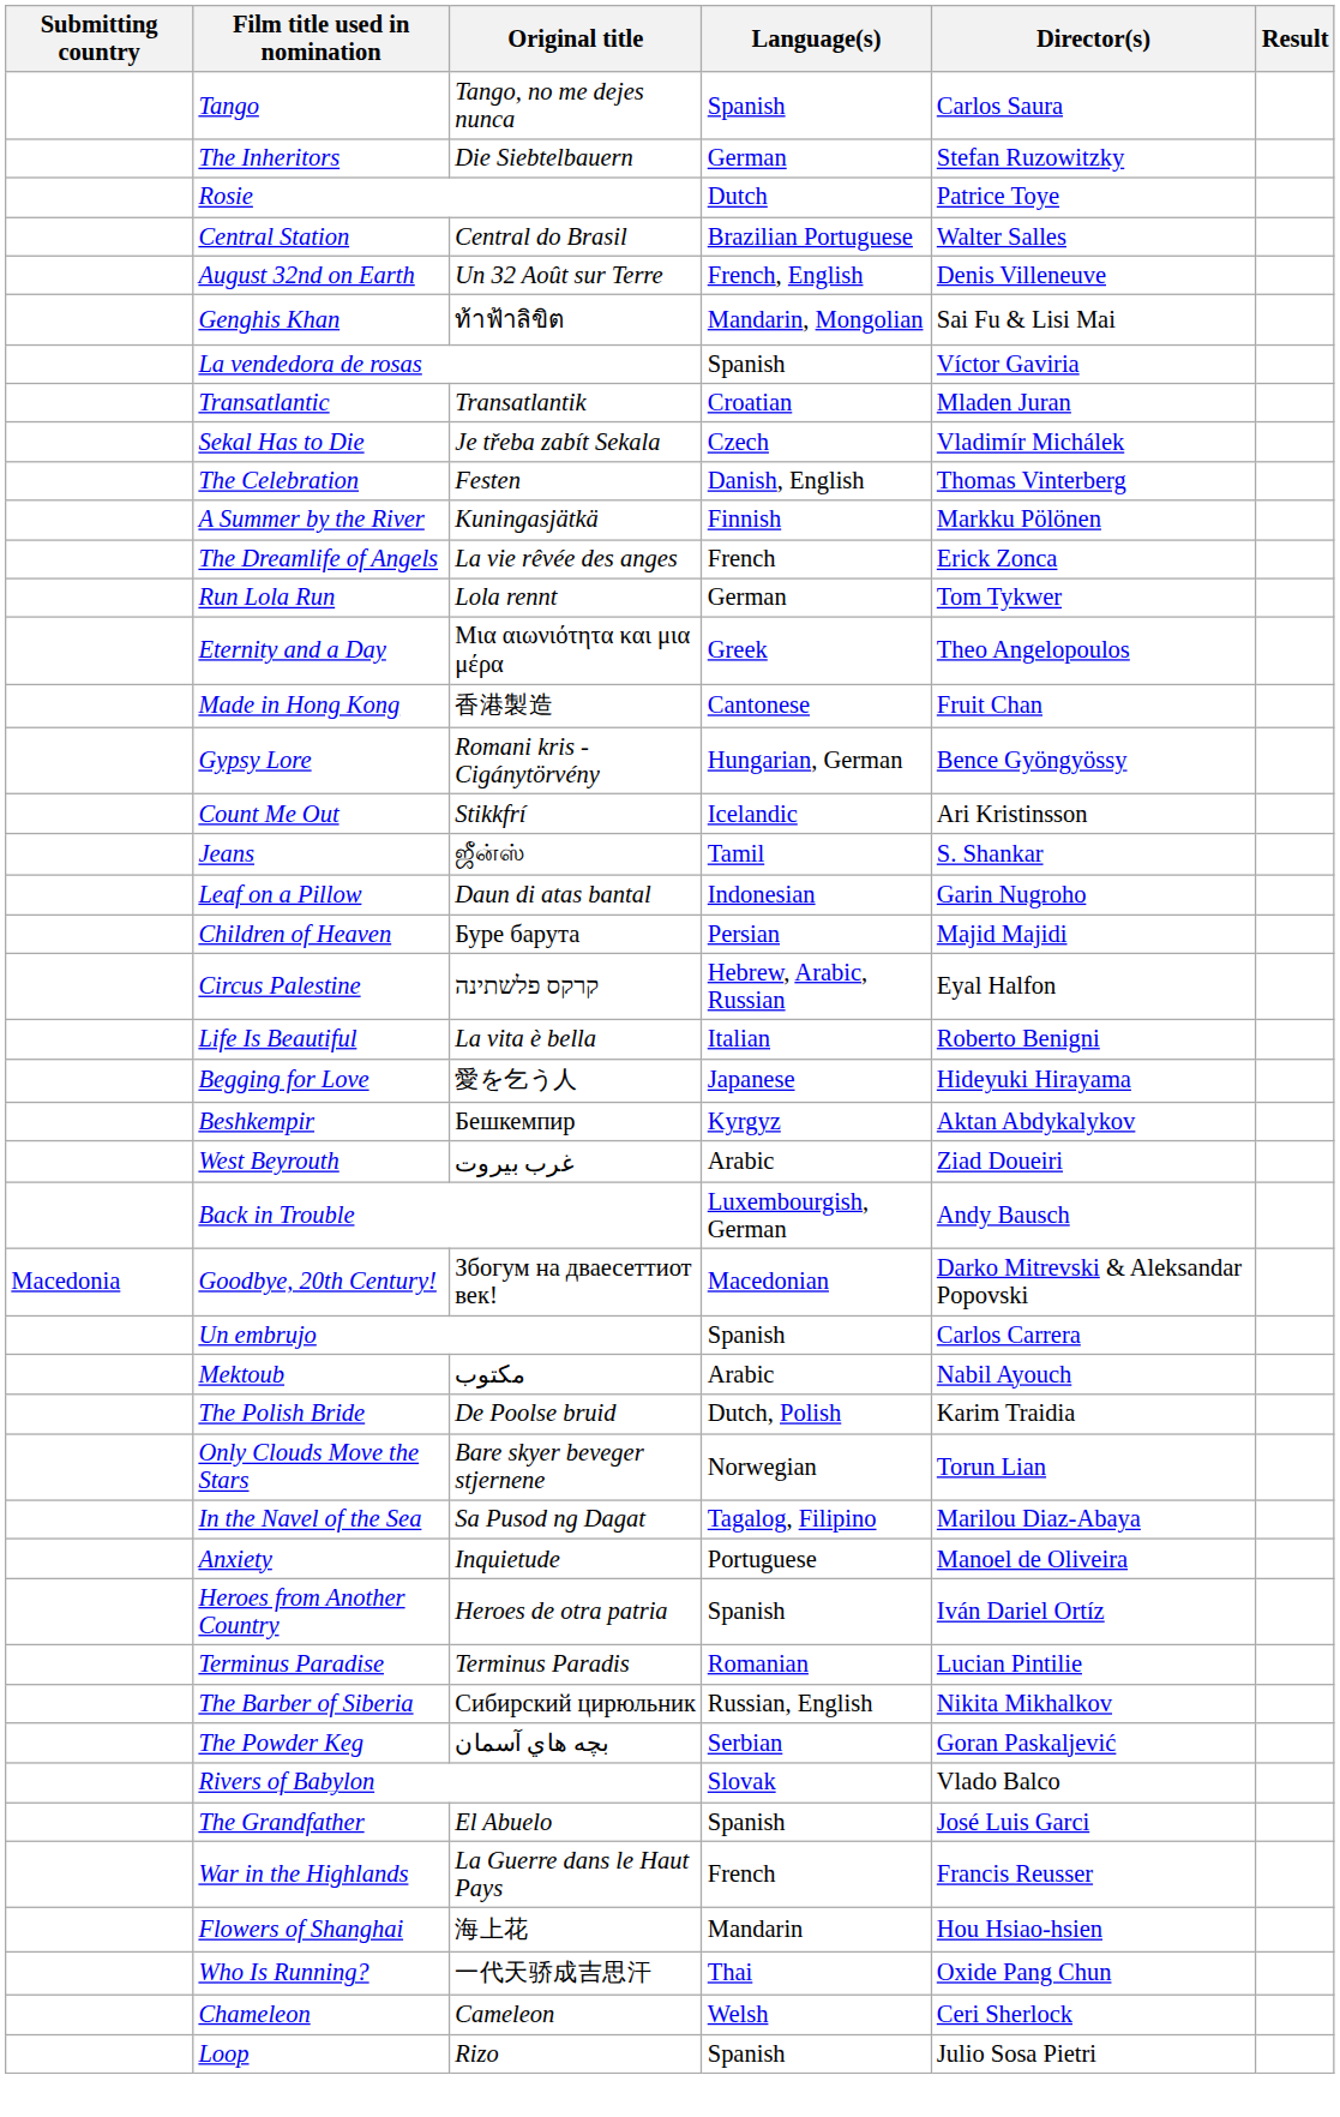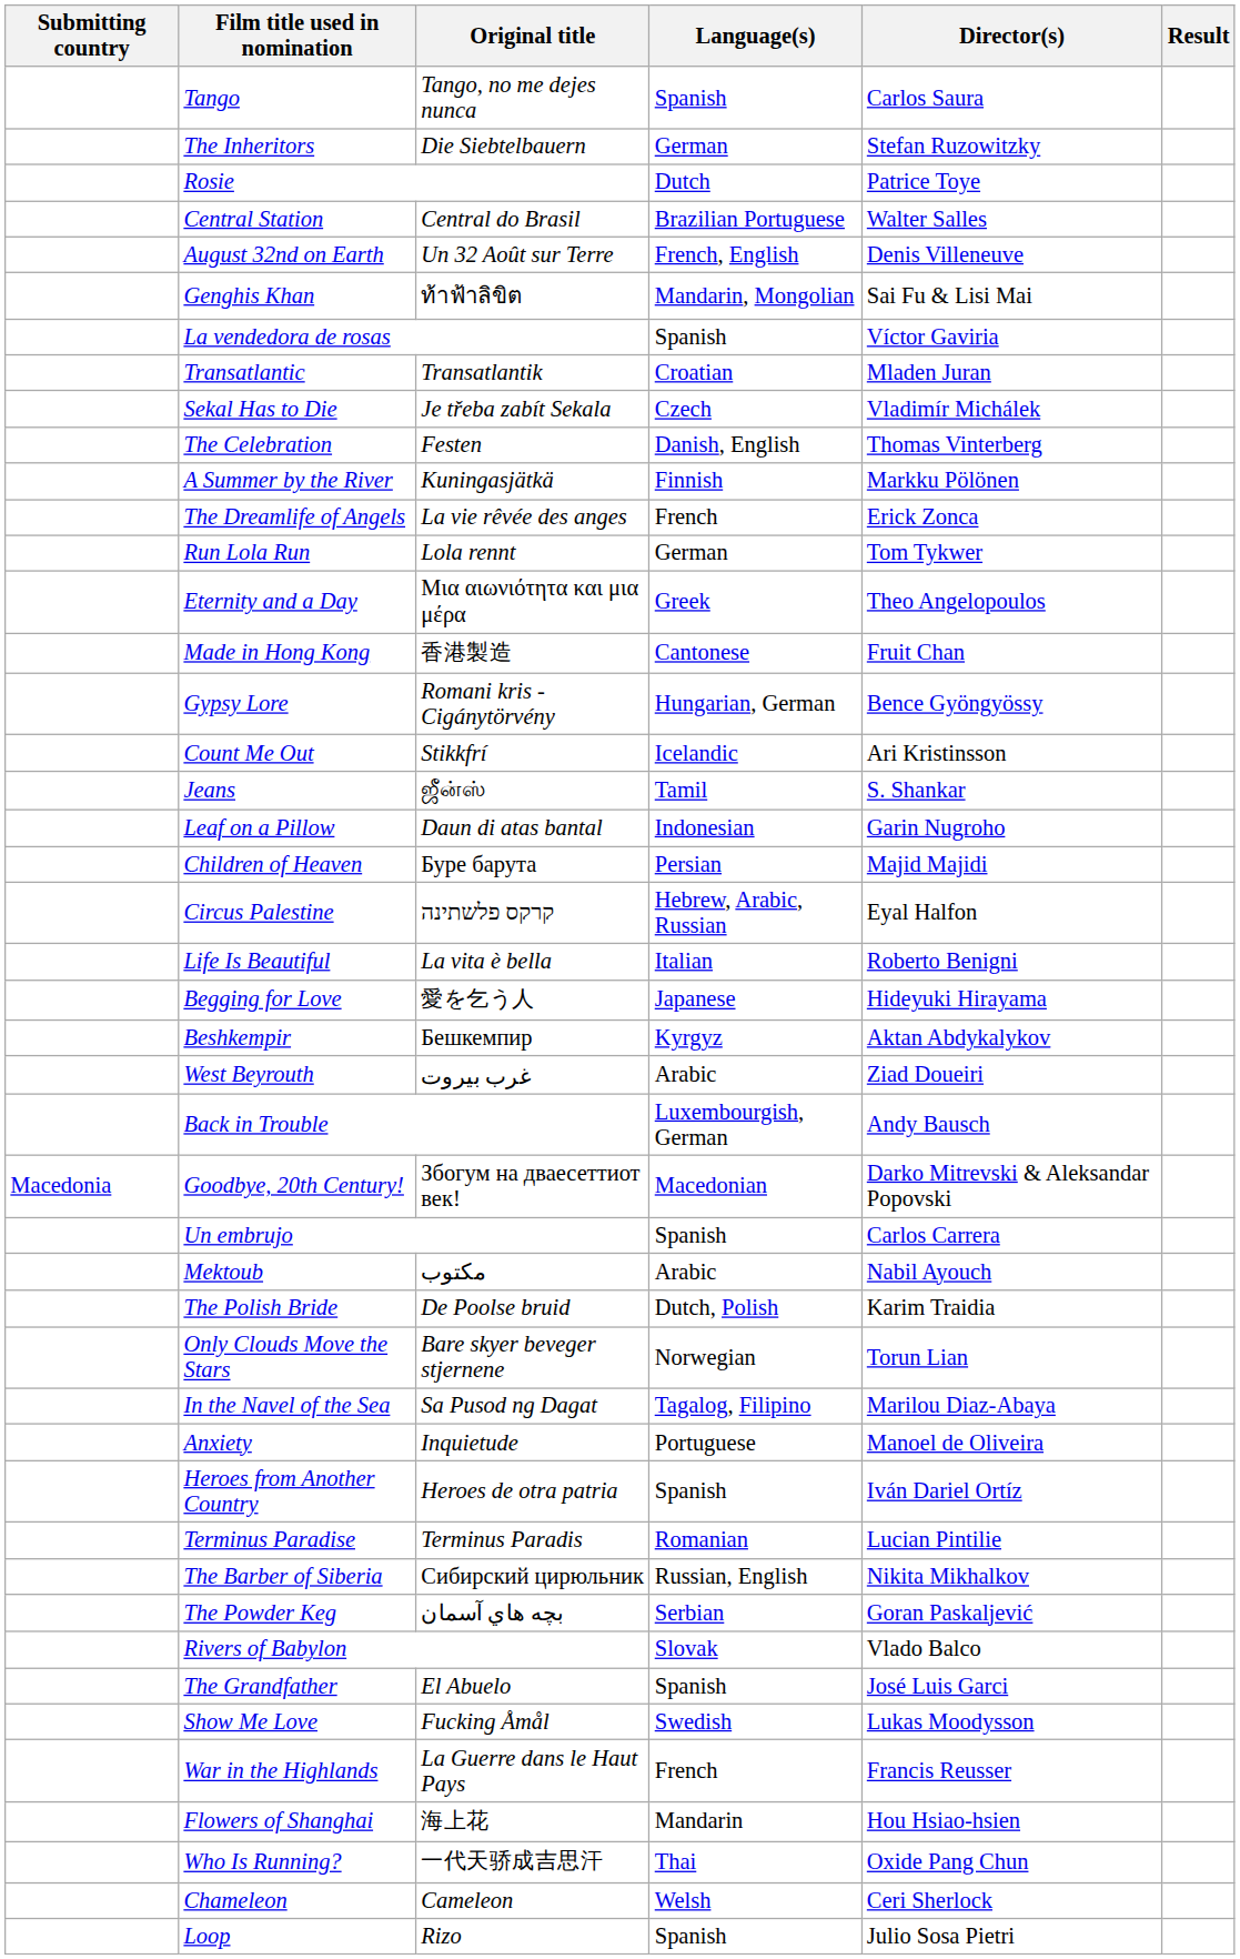 <table class="wikitable sortable" width="98%" style="background:#ffffff;">
 <tr>
 <th>Submitting country</th>
 <th>Film title used in nomination</th>
 <th>Original title</th>
 <th>Language(s)</th>
 <th>Director(s)</th>
 <th>Result</th>
 </tr>
 <tr>
 <td></td>
 <td><em><a href='#'>Tango</a></em></td>
 <td><em>Tango, no me dejes nunca</em></td>
 <td><a href='#'>Spanish</a></td>
 <td><a href='#'>Carlos Saura</a></td>
 <td></td>
 </tr>
 <tr>
 <td></td>
 <td><em><a href='#'>The Inheritors</a></em></td>
 <td><em>Die Siebtelbauern</em></td>
 <td><a href='#'>German</a></td>
 <td><a href='#'>Stefan Ruzowitzky</a></td>
 <td></td>
 </tr>
 <tr>
 <td></td>
 <td colspan="2"><em><a href='#'>Rosie</a></em></td>
 <td><a href='#'>Dutch</a></td>
 <td><a href='#'>Patrice Toye</a></td>
 <td></td>
 </tr>
 <tr>
 <td></td>
 <td><em><a href='#'>Central Station</a></em></td>
 <td><em>Central do Brasil</em></td>
 <td><a href='#'>Brazilian Portuguese</a></td>
 <td><a href='#'>Walter Salles</a></td>
 <td></td>
 </tr>
 <tr>
 <td></td>
 <td><em><a href='#'>August 32nd on Earth</a></em></td>
 <td><em>Un 32 Août sur Terre</em></td>
 <td><a href='#'>French</a>, <a href='#'>English</a></td>
 <td><a href='#'>Denis Villeneuve</a></td>
 <td></td>
 </tr>
 <tr>
 <td></td>
 <td><em><a href='#'>Genghis Khan</a></em></td>
 <td>ท้าฟ้าลิขิต</td>
 <td><a href='#'>Mandarin</a>, <a href='#'>Mongolian</a></td>
 <td>Sai Fu & Lisi Mai</td>
 <td></td>
 </tr>
 <tr>
 <td></td>
 <td colspan="2"><em><a href='#'>La vendedora de rosas</a></em></td>
 <td>Spanish</td>
 <td><a href='#'>Víctor Gaviria</a></td>
 <td></td>
 </tr>
 <tr>
 <td></td>
 <td><em><a href='#'>Transatlantic</a></em></td>
 <td><em>Transatlantik</em></td>
 <td><a href='#'>Croatian</a></td>
 <td><a href='#'>Mladen Juran</a></td>
 <td></td>
 </tr>
 <tr>
 <td></td>
 <td><em><a href='#'>Sekal Has to Die</a></em></td>
 <td><em>Je třeba zabít Sekala</em></td>
 <td><a href='#'>Czech</a></td>
 <td><a href='#'>Vladimír Michálek</a></td>
 <td></td>
 </tr>
 <tr>
 <td></td>
 <td><em><a href='#'>The Celebration</a></em></td>
 <td><em>Festen</em></td>
 <td><a href='#'>Danish</a>, English</td>
 <td><a href='#'>Thomas Vinterberg</a></td>
 <td></td>
 </tr>
 <tr>
 <td></td>
 <td><em><a href='#'>A Summer by the River</a></em></td>
 <td><em>Kuningasjätkä</em></td>
 <td><a href='#'>Finnish</a></td>
 <td><a href='#'>Markku Pölönen</a></td>
 <td></td>
 </tr>
 <tr>
 <td></td>
 <td><em><a href='#'>The Dreamlife of Angels</a></em></td>
 <td><em>La vie rêvée des anges</em></td>
 <td>French</td>
 <td><a href='#'>Erick Zonca</a></td>
 <td></td>
 </tr>
 <tr>
 <td></td>
 <td><em><a href='#'>Run Lola Run</a></em></td>
 <td><em>Lola rennt</em></td>
 <td>German</td>
 <td><a href='#'>Tom Tykwer</a></td>
 <td></td>
 </tr>
 <tr>
 <td></td>
 <td><em><a href='#'>Eternity and a Day</a></em></td>
 <td>Μια αιωνιότητα και μια μέρα</td>
 <td><a href='#'>Greek</a></td>
 <td><a href='#'>Theo Angelopoulos</a></td>
 <td></td>
 </tr>
 <tr>
 <td></td>
 <td><em><a href='#'>Made in Hong Kong</a></em></td>
 <td>香港製造</td>
 <td><a href='#'>Cantonese</a></td>
 <td><a href='#'>Fruit Chan</a></td>
 <td></td>
 </tr>
 <tr>
 <td></td>
 <td><em><a href='#'>Gypsy Lore</a></em></td>
 <td><em>Romani kris - Cigánytörvény</em></td>
 <td><a href='#'>Hungarian</a>, German</td>
 <td><a href='#'>Bence Gyöngyössy</a></td>
 <td></td>
 </tr>
 <tr>
 <td></td>
 <td><em><a href='#'>Count Me Out</a></em></td>
 <td><em>Stikkfrí</em></td>
 <td><a href='#'>Icelandic</a></td>
 <td>Ari Kristinsson</td>
 <td></td>
 </tr>
 <tr>
 <td></td>
 <td><em><a href='#'>Jeans</a></em></td>
 <td>ஜீன்ஸ்</td>
 <td><a href='#'>Tamil</a></td>
 <td><a href='#'>S. Shankar</a></td>
 <td></td>
 </tr>
 <tr>
 <td></td>
 <td><em><a href='#'>Leaf on a Pillow</a></em></td>
 <td><em>Daun di atas bantal</em></td>
 <td><a href='#'>Indonesian</a></td>
 <td><a href='#'>Garin Nugroho</a></td>
 <td></td>
 </tr>
 <tr>
 <td></td>
 <td><em><a href='#'>Children of Heaven</a></em></td>
 <td>Буре барута</td>
 <td><a href='#'>Persian</a></td>
 <td><a href='#'>Majid Majidi</a></td>
 <td></td>
 </tr>
 <tr>
 <td></td>
 <td><em><a href='#'>Circus Palestine</a></em></td>
 <td>קרקס פלשתינה</td>
 <td><a href='#'>Hebrew</a>, <a href='#'>Arabic</a>, <a href='#'>Russian</a></td>
 <td>Eyal Halfon</td>
 <td></td>
 </tr>
 <tr>
 <td></td>
 <td><em><a href='#'>Life Is Beautiful</a></em></td>
 <td><em>La vita è bella</em></td>
 <td><a href='#'>Italian</a></td>
 <td><a href='#'>Roberto Benigni</a></td>
 <td></td>
 </tr>
 <tr>
 <td></td>
 <td><em><a href='#'>Begging for Love</a></em></td>
 <td>愛を乞う人</td>
 <td><a href='#'>Japanese</a></td>
 <td><a href='#'>Hideyuki Hirayama</a></td>
 <td></td>
 </tr>
 <tr>
 <td></td>
 <td><em><a href='#'>Beshkempir</a></em></td>
 <td>Бешкемпир</td>
 <td><a href='#'>Kyrgyz</a></td>
 <td><a href='#'>Aktan Abdykalykov</a></td>
 <td></td>
 </tr>
 <tr>
 <td></td>
 <td><em><a href='#'>West Beyrouth</a></em></td>
 <td>غرب بيروت</td>
 <td>Arabic</td>
 <td><a href='#'>Ziad Doueiri</a></td>
 <td></td>
 </tr>
 <tr>
 <td></td>
 <td colspan="2"><em><a href='#'>Back in Trouble</a></em></td>
 <td><a href='#'>Luxembourgish</a>, German</td>
 <td><a href='#'>Andy Bausch</a></td>
 <td></td>
 </tr>
 <tr>
 <td> <a href='#'>Macedonia</a></td>
 <td><em><a href='#'>Goodbye, 20th Century!</a></em></td>
 <td>Збогум на дваесеттиот век!</td>
 <td><a href='#'>Macedonian</a></td>
 <td><a href='#'>Darko Mitrevski</a> & Aleksandar Popovski</td>
 <td></td>
 </tr>
 <tr>
 <td></td>
 <td colspan="2"><em><a href='#'>Un embrujo</a></em></td>
 <td>Spanish</td>
 <td><a href='#'>Carlos Carrera</a></td>
 <td></td>
 </tr>
 <tr>
 <td></td>
 <td><em><a href='#'>Mektoub</a></em></td>
 <td>مكتوب</td>
 <td>Arabic</td>
 <td><a href='#'>Nabil Ayouch</a></td>
 <td></td>
 </tr>
 <tr>
 <td></td>
 <td><em><a href='#'>The Polish Bride</a></em></td>
 <td><em>De Poolse bruid</em></td>
 <td>Dutch, <a href='#'>Polish</a></td>
 <td>Karim Traidia</td>
 <td></td>
 </tr>
 <tr>
 <td></td>
 <td><em><a href='#'>Only Clouds Move the Stars</a></em></td>
 <td><em>Bare skyer beveger stjernene</em></td>
 <td>Norwegian</td>
 <td><a href='#'>Torun Lian</a></td>
 <td></td>
 </tr>
 <tr>
 <td></td>
 <td><em><a href='#'>In the Navel of the Sea</a></em></td>
 <td><em>Sa Pusod ng Dagat</em></td>
 <td><a href='#'>Tagalog</a>, <a href='#'>Filipino</a></td>
 <td><a href='#'>Marilou Diaz-Abaya</a></td>
 <td></td>
 </tr>
 <tr>
 <td></td>
 <td><em><a href='#'>Anxiety</a></em></td>
 <td><em>Inquietude</em></td>
 <td>Portuguese</td>
 <td><a href='#'>Manoel de Oliveira</a></td>
 <td></td>
 </tr>
 <tr>
 <td></td>
 <td><em><a href='#'>Heroes from Another Country</a></em></td>
 <td><em>Heroes de otra patria</em></td>
 <td>Spanish</td>
 <td><a href='#'>Iván Dariel Ortíz</a></td>
 <td></td>
 </tr>
 <tr>
 <td></td>
 <td><em><a href='#'>Terminus Paradise</a></em></td>
 <td><em>Terminus Paradis</em></td>
 <td><a href='#'>Romanian</a></td>
 <td><a href='#'>Lucian Pintilie</a></td>
 <td></td>
 </tr>
 <tr>
 <td></td>
 <td><em><a href='#'>The Barber of Siberia</a></em></td>
 <td>Сибирский цирюльник</td>
 <td>Russian, English</td>
 <td><a href='#'>Nikita Mikhalkov</a></td>
 <td></td>
 </tr>
 <tr>
 <td></td>
 <td><em><a href='#'>The Powder Keg</a></em></td>
 <td>بچه هاي آسمان</td>
 <td><a href='#'>Serbian</a></td>
 <td><a href='#'>Goran Paskaljević</a></td>
 <td></td>
 </tr>
 <tr>
 <td></td>
 <td colspan="2"><em><a href='#'>Rivers of Babylon</a></em></td>
 <td><a href='#'>Slovak</a></td>
 <td>Vlado Balco</td>
 <td></td>
 </tr>
 <tr>
 <td></td>
 <td><em><a href='#'>The Grandfather</a></em></td>
 <td><em>El Abuelo</em></td>
 <td>Spanish</td>
 <td><a href='#'>José Luis Garci</a></td>
 <td></td>
 </tr>
 <tr>
 <td></td>
+<td><em><a href='#'>Show Me Love</a></em></td>
+<td><em>Fucking Åmål</em></td>
+<td><a href='#'>Swedish</a></td>
+<td><a href='#'>Lukas Moodysson</a></td>
+<td></td>
+</tr>
+<tr>
+<td></td>
 <td><em><a href='#'>War in the Highlands</a></em></td>
 <td><em>La Guerre dans le Haut Pays</em></td>
 <td>French</td>
 <td><a href='#'>Francis Reusser</a></td>
 <td></td>
 </tr>
 <tr>
 <td></td>
 <td><em><a href='#'>Flowers of Shanghai</a></em></td>
 <td>海上花</td>
 <td>Mandarin</td>
 <td><a href='#'>Hou Hsiao-hsien</a></td>
 <td></td>
 </tr>
 <tr>
 <td></td>
 <td><em><a href='#'>Who Is Running?</a></em></td>
 <td>一代天骄成吉思汗</td>
 <td><a href='#'>Thai</a></td>
 <td><a href='#'>Oxide Pang Chun</a></td>
 <td></td>
 </tr>
 <tr>
 <td></td>
 <td><em><a href='#'>Chameleon</a></em></td>
 <td><em>Cameleon</em></td>
 <td><a href='#'>Welsh</a></td>
 <td><a href='#'>Ceri Sherlock</a></td>
 <td></td>
 </tr>
 <tr>
 <td></td>
 <td><em><a href='#'>Loop</a></em></td>
 <td><em>Rizo</em></td>
 <td>Spanish</td>
 <td>Julio Sosa Pietri</td>
 <td></td>
 </tr>
 </table>
